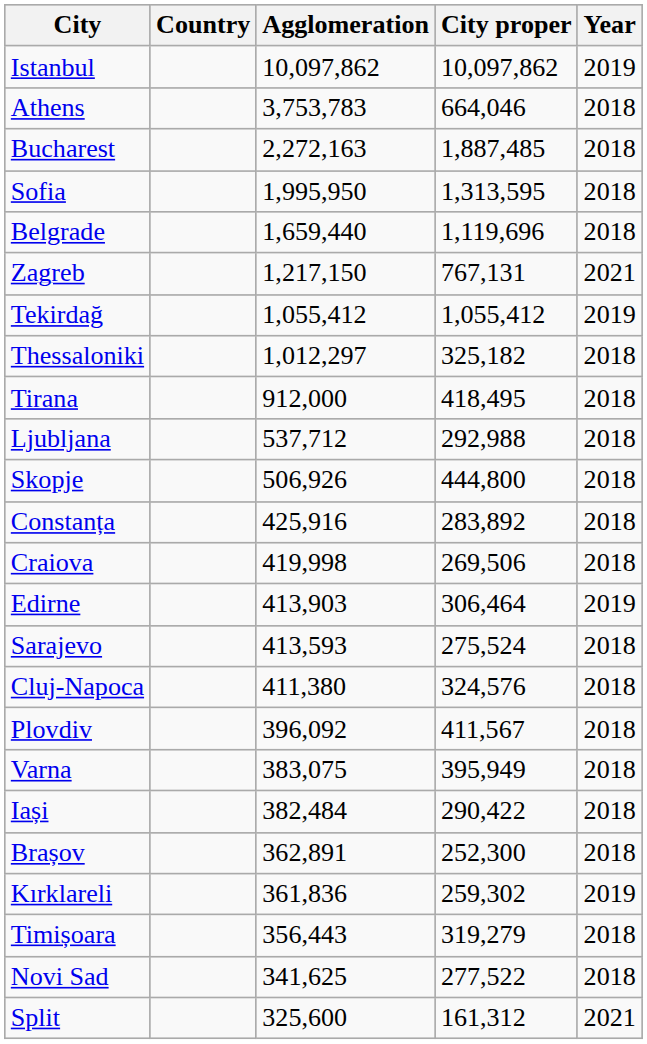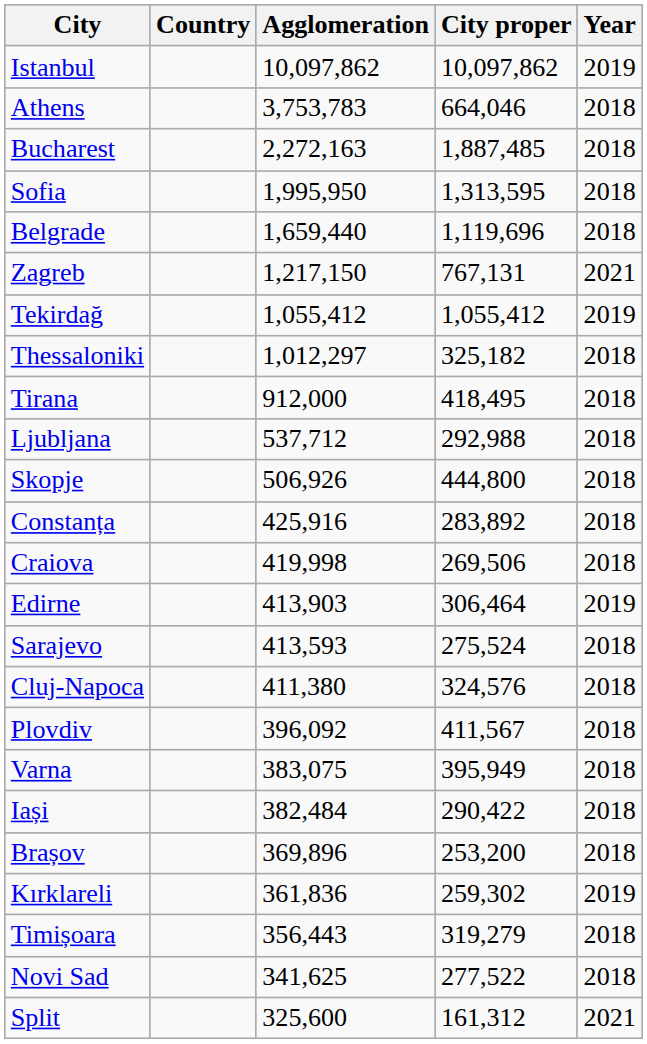 <table class="wikitable sortable">
 <tr>
 <th>City</th>
 <th>Country</th>
 <th data-sort-type="number">Agglomeration</th>
 <th data-sort-type="number">City proper</th>
 <th>Year</th>
 </tr>
 <tr>
 <td><a href='#'>Istanbul</a></td>
 <td></td>
 <td>10,097,862</td>
 <td>10,097,862</td>
 <td>2019</td>
 </tr>
 <tr>
 <td><a href='#'>Athens</a></td>
 <td></td>
 <td>3,753,783</td>
 <td>664,046</td>
 <td>2018</td>
 </tr>
 <tr>
 <td><a href='#'>Bucharest</a></td>
 <td></td>
 <td>2,272,163</td>
 <td>1,887,485</td>
 <td>2018</td>
 </tr>
 <tr>
 <td><a href='#'>Sofia</a></td>
 <td></td>
 <td>1,995,950</td>
 <td>1,313,595</td>
 <td>2018</td>
 </tr>
 <tr>
 <td><a href='#'>Belgrade</a></td>
 <td></td>
 <td>1,659,440</td>
 <td>1,119,696</td>
 <td>2018</td>
 </tr>
 <tr>
 <td><a href='#'>Zagreb</a></td>
 <td></td>
 <td>1,217,150</td>
 <td>767,131</td>
 <td>2021</td>
 </tr>
 <tr>
 <td><a href='#'>Tekirdağ</a></td>
 <td></td>
 <td>1,055,412</td>
 <td>1,055,412</td>
 <td>2019</td>
 </tr>
 <tr>
 <td><a href='#'>Thessaloniki</a></td>
 <td></td>
 <td>1,012,297</td>
 <td>325,182</td>
 <td>2018</td>
 </tr>
 <tr>
 <td><a href='#'>Tirana</a></td>
 <td></td>
 <td>912,000</td>
 <td>418,495</td>
 <td>2018</td>
 </tr>
 <tr>
 <td><a href='#'>Ljubljana</a></td>
 <td></td>
 <td>537,712</td>
 <td>292,988</td>
 <td>2018</td>
 </tr>
 <tr>
 <td><a href='#'>Skopje</a></td>
 <td></td>
 <td>506,926</td>
 <td>444,800</td>
 <td>2018</td>
 </tr>
 <tr>
 <td><a href='#'>Constanța</a></td>
 <td></td>
 <td>425,916</td>
 <td>283,892</td>
 <td>2018</td>
 </tr>
 <tr>
 <td><a href='#'>Craiova</a></td>
 <td></td>
 <td>419,998</td>
 <td>269,506</td>
 <td>2018</td>
 </tr>
 <tr>
 <td><a href='#'>Edirne</a></td>
 <td></td>
 <td>413,903</td>
 <td>306,464</td>
 <td>2019</td>
 </tr>
 <tr>
 <td><a href='#'>Sarajevo</a></td>
 <td></td>
 <td>413,593</td>
 <td>275,524</td>
 <td>2018</td>
 </tr>
 <tr>
 <td><a href='#'>Cluj-Napoca</a></td>
 <td></td>
 <td>411,380</td>
 <td>324,576</td>
 <td>2018</td>
 </tr>
 <tr>
 <td><a href='#'>Plovdiv</a></td>
 <td></td>
 <td>396,092</td>
 <td>411,567</td>
 <td>2018</td>
 </tr>
 <tr>
 <td><a href='#'>Varna</a></td>
 <td></td>
 <td>383,075</td>
 <td>395,949</td>
 <td>2018</td>
 </tr>
 <tr>
 <td><a href='#'>Iași</a></td>
 <td></td>
 <td>382,484</td>
 <td>290,422</td>
 <td>2018</td>
 </tr>
 <tr>
 <td><a href='#'>Brașov</a></td>
 <td></td>
-<td>362,891</td>
-<td>252,300</td>
+<td>369,896</td>
+<td>253,200</td>
 <td>2018</td>
 </tr>
 <tr>
 <td><a href='#'>Kırklareli</a></td>
 <td></td>
 <td>361,836</td>
 <td>259,302</td>
 <td>2019</td>
 </tr>
 <tr>
 <td><a href='#'>Timișoara</a></td>
 <td></td>
 <td>356,443</td>
 <td>319,279</td>
 <td>2018</td>
 </tr>
 <tr>
 <td><a href='#'>Novi Sad</a></td>
 <td></td>
 <td>341,625</td>
 <td>277,522</td>
 <td>2018</td>
 </tr>
 <tr>
 <td><a href='#'>Split</a></td>
 <td></td>
 <td>325,600</td>
 <td>161,312</td>
 <td>2021</td>
 </tr>
 </table>
